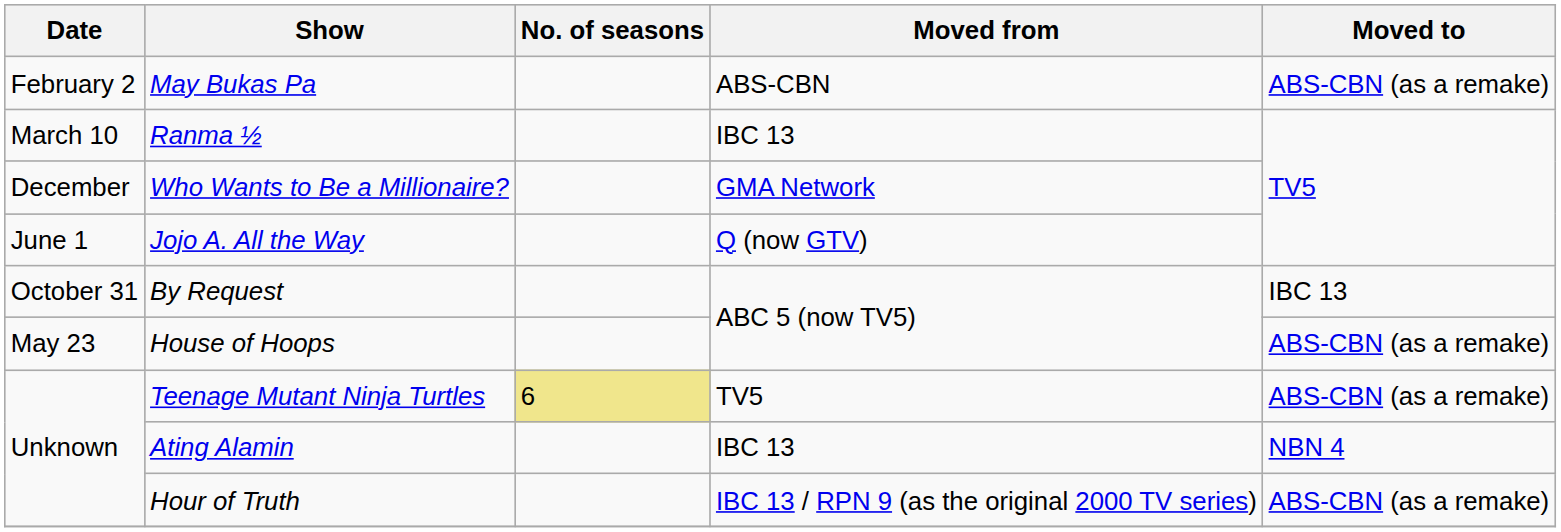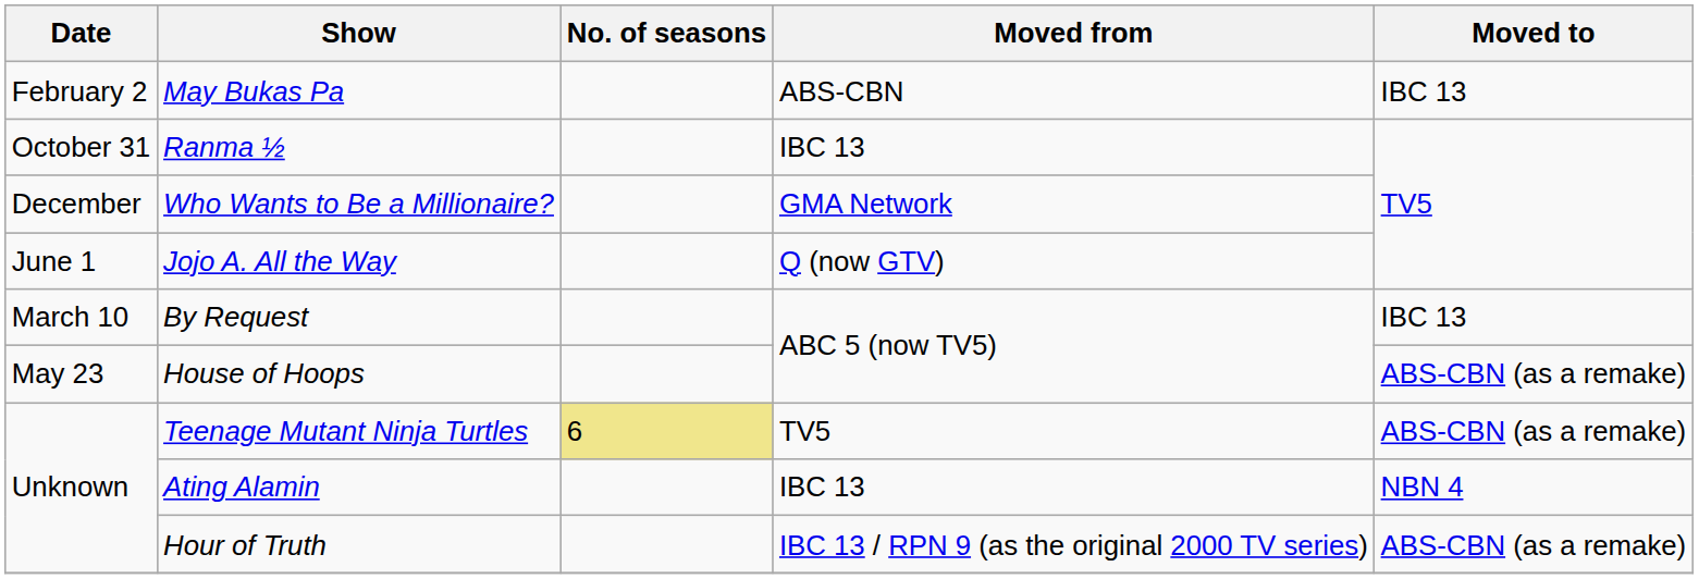 <table class="wikitable" style="text-align:left; line-height:25px; width:auto;">
 <tr>
 <th>Date</th>
 <th>Show</th>
 <th>No. of seasons</th>
 <th>Moved from</th>
 <th>Moved to</th>
 </tr>
 <tr>
 <td>February 2</td>
 <td><em><a href='#'>May Bukas Pa</a></em></td>
 <td></td>
 <td>ABS-CBN</td>
-<td><a href='#'>ABS-CBN</a> (as a remake)</td>
+<td>IBC 13</td>
 </tr>
 <tr>
-<td>March 10</td>
+<td>October 31</td>
 <td><em><a href='#'>Ranma ½</a></em></td>
 <td></td>
 <td>IBC 13</td>
 <td rowspan="3"><a href='#'>TV5</a></td>
 </tr>
 <tr>
 <td>December</td>
 <td><em><a href='#'>Who Wants to Be a Millionaire?</a></em></td>
 <td></td>
 <td><a href='#'>GMA Network</a></td>
 </tr>
 <tr>
 <td>June 1</td>
 <td><em><a href='#'>Jojo A. All the Way</a></em></td>
 <td></td>
 <td><a href='#'>Q</a> (now <a href='#'>GTV</a>)</td>
 </tr>
 <tr>
-<td>October 31</td>
+<td>March 10</td>
 <td><em>By Request</em></td>
 <td></td>
 <td rowspan="2">ABC 5 (now TV5)</td>
 <td>IBC 13</td>
 </tr>
 <tr>
 <td>May 23</td>
 <td><em>House of Hoops</em></td>
 <td></td>
 <td><a href='#'>ABS-CBN</a> (as a remake)</td>
 </tr>
 <tr>
 <td rowspan="3">Unknown</td>
 <td><em><a href='#'>Teenage Mutant Ninja Turtles</a></em></td>
 <td style="background: khaki;">6</td>
 <td>TV5</td>
 <td><a href='#'>ABS-CBN</a> (as a remake)</td>
 </tr>
 <tr>
 <td><em><a href='#'>Ating Alamin</a></em></td>
 <td></td>
 <td>IBC 13</td>
 <td><a href='#'>NBN 4</a></td>
 </tr>
 <tr>
 <td><em>Hour of Truth</em></td>
 <td></td>
 <td><a href='#'>IBC 13</a> / <a href='#'>RPN 9</a> (as the original <a href='#'>2000 TV series</a>)</td>
 <td><a href='#'>ABS-CBN</a> (as a remake)</td>
 </tr>
 <tr>
 </tr>
 </table>
